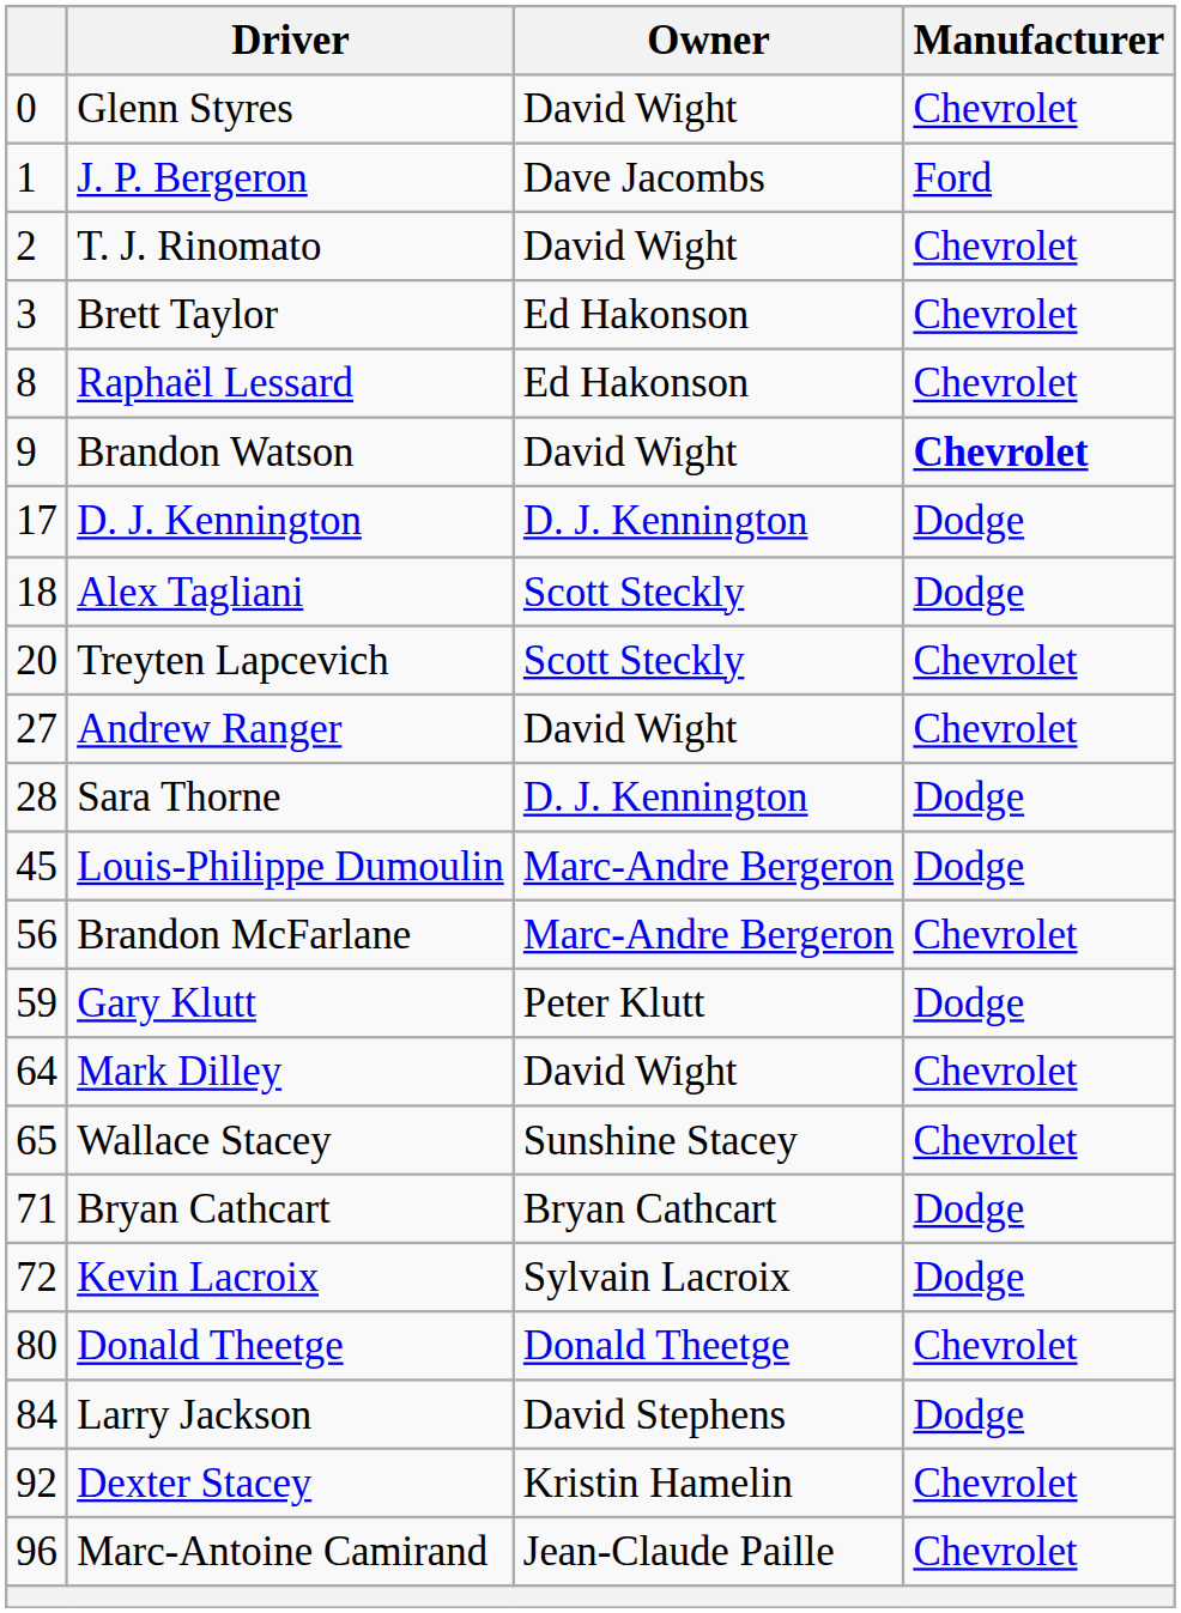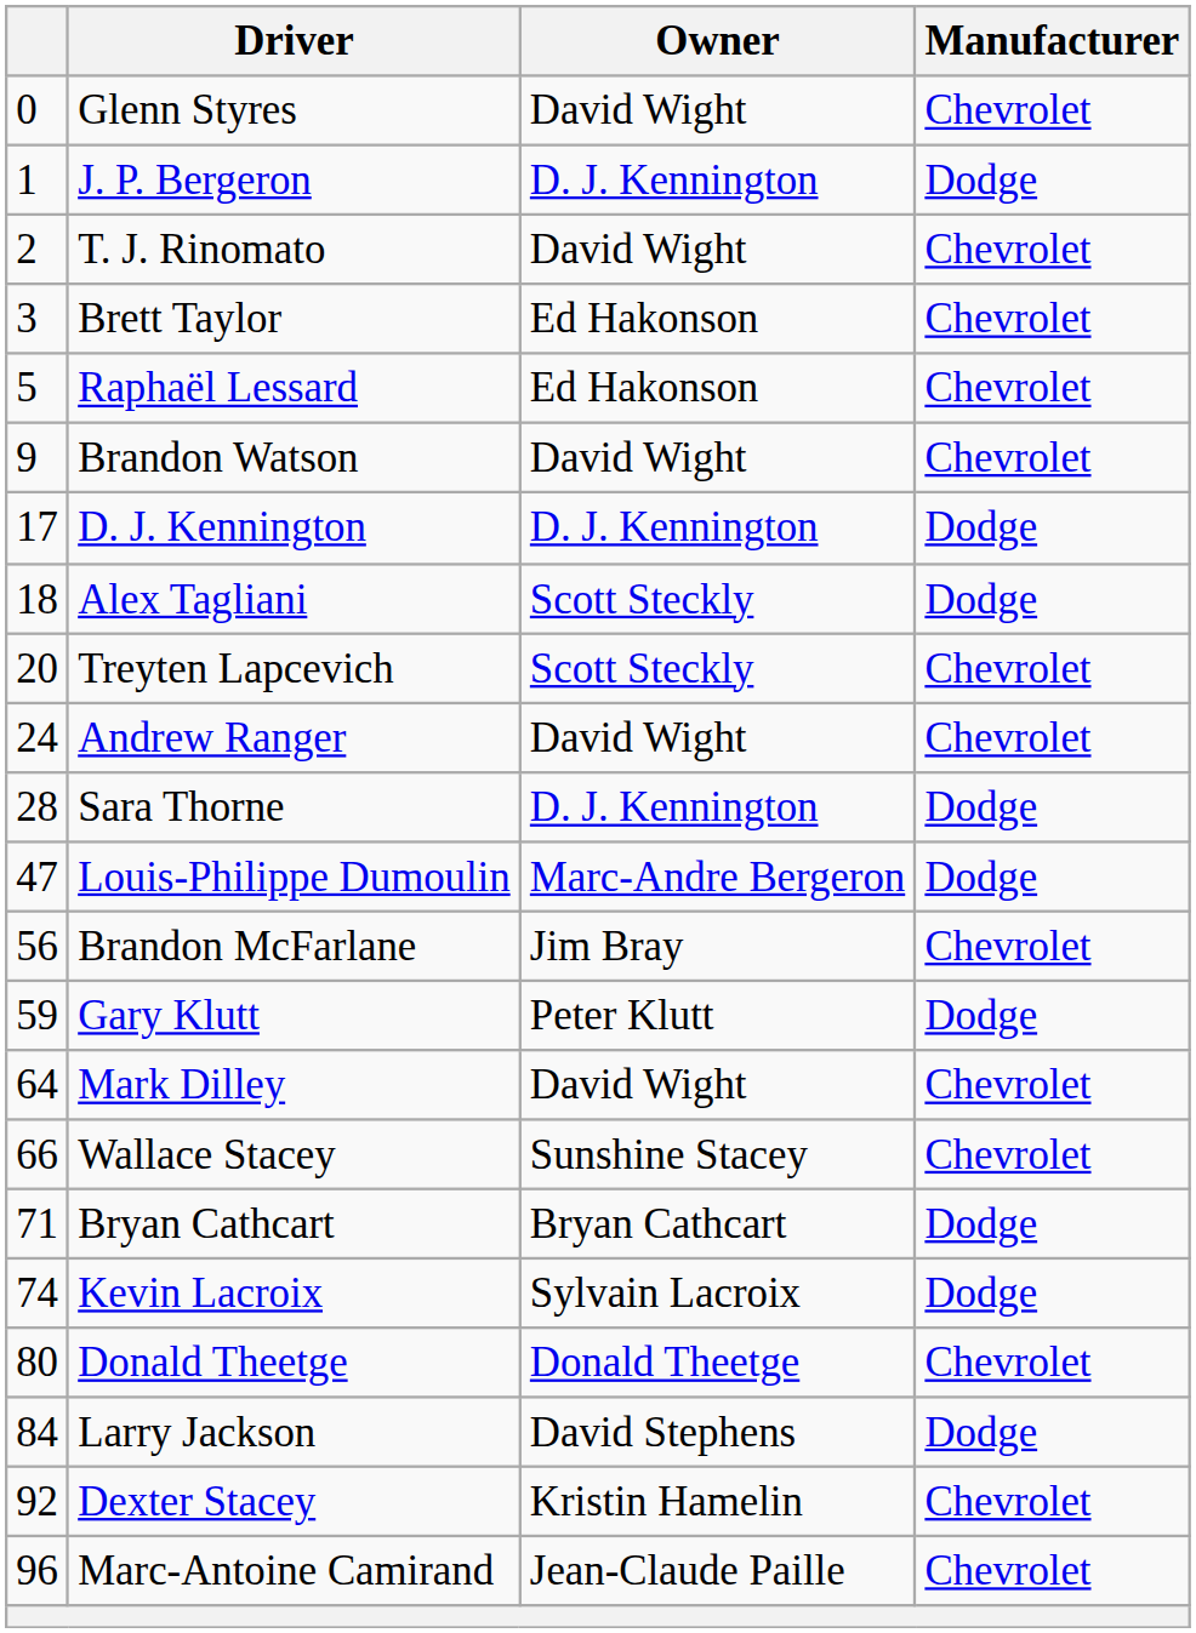 <table class="wikitable" style="font-size:95%">
 <tr>
 <th></th>
 <th>Driver</th>
 <th>Owner</th>
 <th>Manufacturer</th>
 </tr>
 <tr>
 <td>0</td>
 <td>Glenn Styres</td>
 <td>David Wight</td>
 <td><a href='#'>Chevrolet</a></td>
 </tr>
 <tr>
 <td>1</td>
 <td><a href='#'>J. P. Bergeron</a></td>
-<td>Dave Jacombs</td>
-<td><a href='#'>Ford</a></td>
+<td><a href='#'>D. J. Kennington</a></td>
+<td><a href='#'>Dodge</a></td>
 </tr>
 <tr>
 <td>2</td>
 <td>T. J. Rinomato</td>
 <td>David Wight</td>
 <td><a href='#'>Chevrolet</a></td>
 </tr>
 <tr>
 <td>3</td>
 <td>Brett Taylor</td>
 <td>Ed Hakonson</td>
 <td><a href='#'>Chevrolet</a></td>
 </tr>
 <tr>
-<td>8</td>
+<td>5</td>
 <td><a href='#'>Raphaël Lessard</a></td>
 <td>Ed Hakonson</td>
 <td><a href='#'>Chevrolet</a></td>
 </tr>
 <tr>
 <td>9</td>
 <td>Brandon Watson</td>
 <td>David Wight</td>
-<td><strong><a href='#'>Chevrolet</a></strong></td>
+<td><a href='#'>Chevrolet</a></td>
 </tr>
 <tr>
 <td>17</td>
 <td><a href='#'>D. J. Kennington</a></td>
 <td><a href='#'>D. J. Kennington</a></td>
 <td><a href='#'>Dodge</a></td>
 </tr>
 <tr>
 <td>18</td>
 <td><a href='#'>Alex Tagliani</a></td>
 <td><a href='#'>Scott Steckly</a></td>
 <td><a href='#'>Dodge</a></td>
 </tr>
 <tr>
 <td>20</td>
 <td>Treyten Lapcevich</td>
 <td><a href='#'>Scott Steckly</a></td>
 <td><a href='#'>Chevrolet</a></td>
 </tr>
 <tr>
-<td>27</td>
+<td>24</td>
 <td><a href='#'>Andrew Ranger</a></td>
 <td>David Wight</td>
 <td><a href='#'>Chevrolet</a></td>
 </tr>
 <tr>
 <td>28</td>
 <td>Sara Thorne</td>
 <td><a href='#'>D. J. Kennington</a></td>
 <td><a href='#'>Dodge</a></td>
 </tr>
 <tr>
-<td>45</td>
+<td>47</td>
 <td><a href='#'>Louis-Philippe Dumoulin</a></td>
 <td><a href='#'>Marc-Andre Bergeron</a></td>
 <td><a href='#'>Dodge</a></td>
 </tr>
 <tr>
 <td>56</td>
 <td>Brandon McFarlane</td>
-<td><a href='#'>Marc-Andre Bergeron</a></td>
+<td>Jim Bray</td>
 <td><a href='#'>Chevrolet</a></td>
 </tr>
 <tr>
 <td>59</td>
 <td><a href='#'>Gary Klutt</a></td>
 <td>Peter Klutt</td>
 <td><a href='#'>Dodge</a></td>
 </tr>
 <tr>
 <td>64</td>
 <td><a href='#'>Mark Dilley</a></td>
 <td>David Wight</td>
 <td><a href='#'>Chevrolet</a></td>
 </tr>
 <tr>
-<td>65</td>
+<td>66</td>
 <td>Wallace Stacey</td>
 <td>Sunshine Stacey</td>
 <td><a href='#'>Chevrolet</a></td>
 </tr>
 <tr>
 <td>71</td>
 <td>Bryan Cathcart</td>
 <td>Bryan Cathcart</td>
 <td><a href='#'>Dodge</a></td>
 </tr>
 <tr>
-<td>72</td>
+<td>74</td>
 <td><a href='#'>Kevin Lacroix</a></td>
 <td>Sylvain Lacroix</td>
 <td><a href='#'>Dodge</a></td>
 </tr>
 <tr>
 <td>80</td>
 <td><a href='#'>Donald Theetge</a></td>
 <td><a href='#'>Donald Theetge</a></td>
 <td><a href='#'>Chevrolet</a></td>
 </tr>
 <tr>
 <td>84</td>
 <td>Larry Jackson</td>
 <td>David Stephens</td>
 <td><a href='#'>Dodge</a></td>
 </tr>
 <tr>
 <td>92</td>
 <td><a href='#'>Dexter Stacey</a></td>
 <td>Kristin Hamelin</td>
 <td><a href='#'>Chevrolet</a></td>
 </tr>
 <tr>
 <td>96</td>
 <td>Marc-Antoine Camirand</td>
 <td>Jean-Claude Paille</td>
 <td><a href='#'>Chevrolet</a></td>
 </tr>
 <tr>
 <th colspan="7"></th>
 </tr>
 </table>
